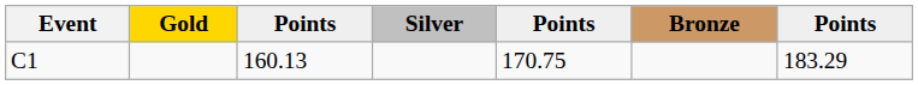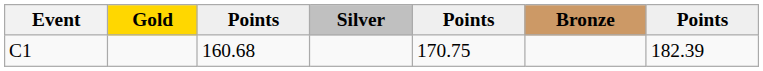 <table class="wikitable" width=100%>
 <tr>
 <th>Event</th>
 <td align=center bgcolor="gold"><strong>Gold</strong></td>
 <td align=center bgcolor="EFEFEF"><strong>Points</strong></td>
 <td align=center bgcolor="silver"><strong>Silver</strong></td>
 <td align=center bgcolor="EFEFEF"><strong>Points</strong></td>
 <td align=center bgcolor="CC9966"><strong>Bronze</strong></td>
 <td align=center bgcolor="EFEFEF"><strong>Points</strong></td>
 </tr>
 <tr>
 <td>C1</td>
 <td></td>
-<td>160.13</td>
+<td>160.68</td>
 <td></td>
 <td>170.75</td>
 <td></td>
-<td>183.29</td>
+<td>182.39</td>
 </tr>
 </table>
